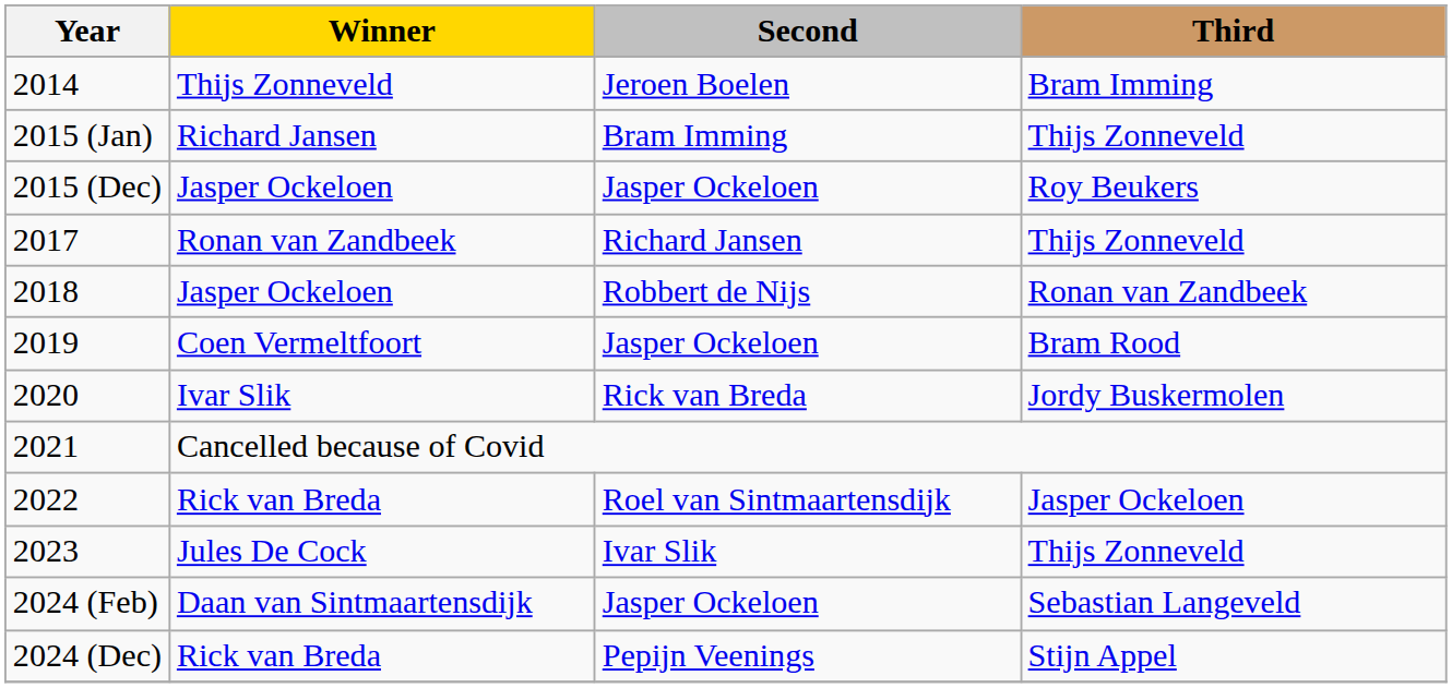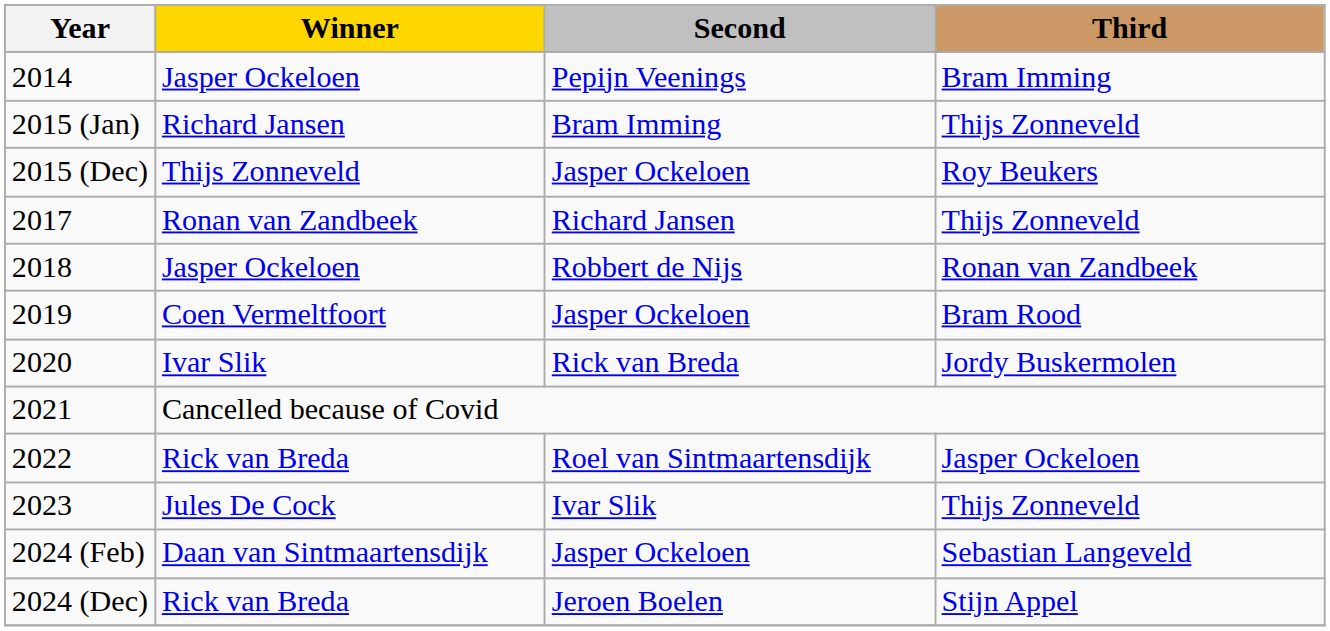 <table class="wikitable sortable">
 <tr>
 <th>Year</th>
 <th scope=col colspan=1 style="width:200px; background: gold;">Winner</th>
 <th scope=col colspan=1 style="width:200px; background: silver;">Second</th>
 <th scope=col colspan=1 style="width:200px; background: #cc9966;">Third</th>
 </tr>
 <tr>
 <td>2014</td>
-<td><a href='#'>Thijs Zonneveld</a></td>
-<td><a href='#'>Jeroen Boelen</a></td>
+<td><a href='#'>Jasper Ockeloen</a></td>
+<td><a href='#'>Pepijn Veenings</a></td>
 <td><a href='#'>Bram Imming</a></td>
 </tr>
 <tr>
 <td>2015 (Jan)</td>
 <td><a href='#'>Richard Jansen</a></td>
 <td><a href='#'>Bram Imming</a></td>
 <td><a href='#'>Thijs Zonneveld</a></td>
 </tr>
 <tr>
 <td>2015 (Dec)</td>
-<td><a href='#'>Jasper Ockeloen</a></td>
+<td><a href='#'>Thijs Zonneveld</a></td>
 <td><a href='#'>Jasper Ockeloen</a></td>
 <td><a href='#'>Roy Beukers</a></td>
 </tr>
 <tr>
 <td>2017</td>
 <td><a href='#'>Ronan van Zandbeek</a></td>
 <td><a href='#'>Richard Jansen</a></td>
 <td><a href='#'>Thijs Zonneveld</a></td>
 </tr>
 <tr>
 <td>2018</td>
 <td><a href='#'>Jasper Ockeloen</a></td>
 <td><a href='#'>Robbert de Nijs</a></td>
 <td><a href='#'>Ronan van Zandbeek</a></td>
 </tr>
 <tr>
 <td>2019</td>
 <td><a href='#'>Coen Vermeltfoort</a></td>
 <td><a href='#'>Jasper Ockeloen</a></td>
 <td><a href='#'>Bram Rood</a></td>
 </tr>
 <tr>
 <td>2020</td>
 <td><a href='#'>Ivar Slik</a></td>
 <td><a href='#'>Rick van Breda</a></td>
 <td><a href='#'>Jordy Buskermolen</a></td>
 </tr>
 <tr>
 <td>2021</td>
 <td colspan="3">Cancelled because of Covid</td>
 </tr>
 <tr>
 <td>2022</td>
 <td><a href='#'>Rick van Breda</a></td>
 <td><a href='#'>Roel van Sintmaartensdijk</a></td>
 <td><a href='#'>Jasper Ockeloen</a></td>
 </tr>
 <tr>
 <td>2023</td>
 <td><a href='#'>Jules De Cock</a></td>
 <td><a href='#'>Ivar Slik</a></td>
 <td><a href='#'>Thijs Zonneveld</a></td>
 </tr>
 <tr>
 <td>2024 (Feb)</td>
 <td><a href='#'>Daan van Sintmaartensdijk</a></td>
 <td><a href='#'>Jasper Ockeloen</a></td>
 <td><a href='#'>Sebastian Langeveld</a></td>
 </tr>
 <tr>
 <td>2024 (Dec)</td>
 <td><a href='#'>Rick van Breda</a></td>
-<td><a href='#'>Pepijn Veenings</a></td>
+<td><a href='#'>Jeroen Boelen</a></td>
 <td><a href='#'>Stijn Appel</a></td>
 </tr>
 <tr>
 </tr>
 </table>
